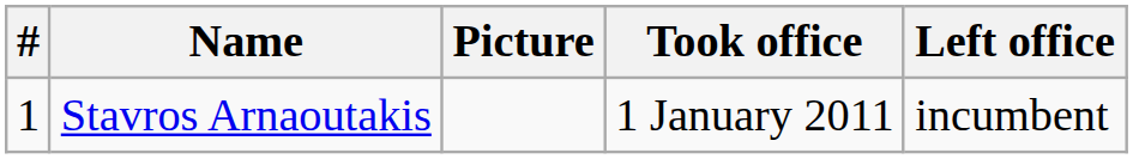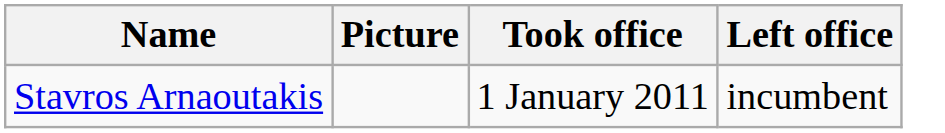 <table class="wikitable">
 <tr>
-<th>#</th>
 <th>Name</th>
 <th>Picture</th>
 <th>Took office</th>
 <th>Left office</th>
 </tr>
 <tr>
-<td>1</td>
 <td><a href='#'>Stavros Arnaoutakis</a></td>
 <td></td>
 <td>1 January 2011</td>
 <td>incumbent</td>
 </tr>
 </table>
